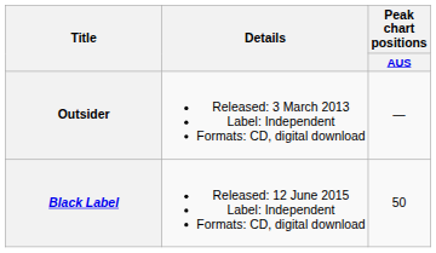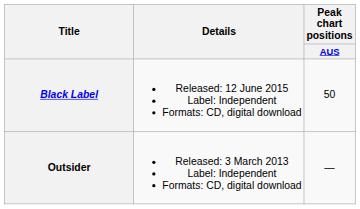 <table class="wikitable plainrowheaders" style="text-align:center;" border="1">
 <tr>
 <th scope="col" rowspan="2" style="width:12em;">Title</th>
 <th scope="col" rowspan="2">Details</th>
 <th scope="col" colspan="1">Peak chart positions</th>
 </tr>
 <tr>
 <th scope="col" style="width:3em;font-size:90%;"><a href='#'>AUS</a><br></th>
 </tr>
 <tr>
+<th scope="row"><em><a href='#'>Black Label</a></em></th>
+<td><br><ul><li>Released: 12 June 2015</li><li>Label: Independent</li><li>Formats: CD, digital download</li></ul></td>
+<td>50</td>
+</tr>
+<tr>
 <th scope="row">Outsider</th>
 <td><br><ul><li>Released: 3 March 2013</li><li>Label: Independent</li><li>Formats: CD, digital download</li></ul></td>
 <td>—</td>
 </tr>
-<tr>
-<th scope="row"><em><a href='#'>Black Label</a></em></th>
-<td><br><ul><li>Released: 12 June 2015</li><li>Label: Independent</li><li>Formats: CD, digital download</li></ul></td>
-<td>50</td>
-</tr>
 </table>
